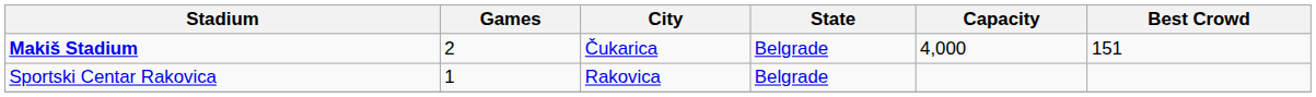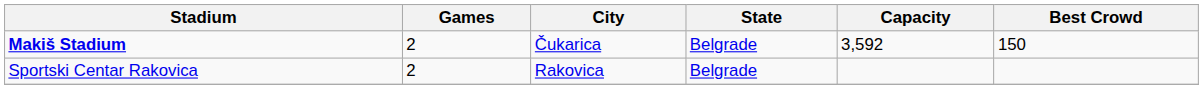 <table class="wikitable sortable" style="width:90%;">
 <tr>
 <th>Stadium</th>
 <th>Games</th>
 <th>City</th>
 <th>State</th>
 <th>Capacity</th>
 <th>Best Crowd</th>
 </tr>
 <tr>
 <td><strong><a href='#'>Makiš Stadium</a></strong></td>
 <td>2</td>
 <td><a href='#'>Čukarica</a></td>
 <td><a href='#'>Belgrade</a></td>
-<td>4,000</td>
-<td>151</td>
+<td>3,592</td>
+<td>150</td>
 </tr>
 <tr>
 <td><a href='#'>Sportski Centar Rakovica</a></td>
-<td>1</td>
+<td>2</td>
 <td><a href='#'>Rakovica</a></td>
 <td><a href='#'>Belgrade</a></td>
 <td></td>
 <td></td>
 </tr>
 <tr>
 </tr>
 </table>
